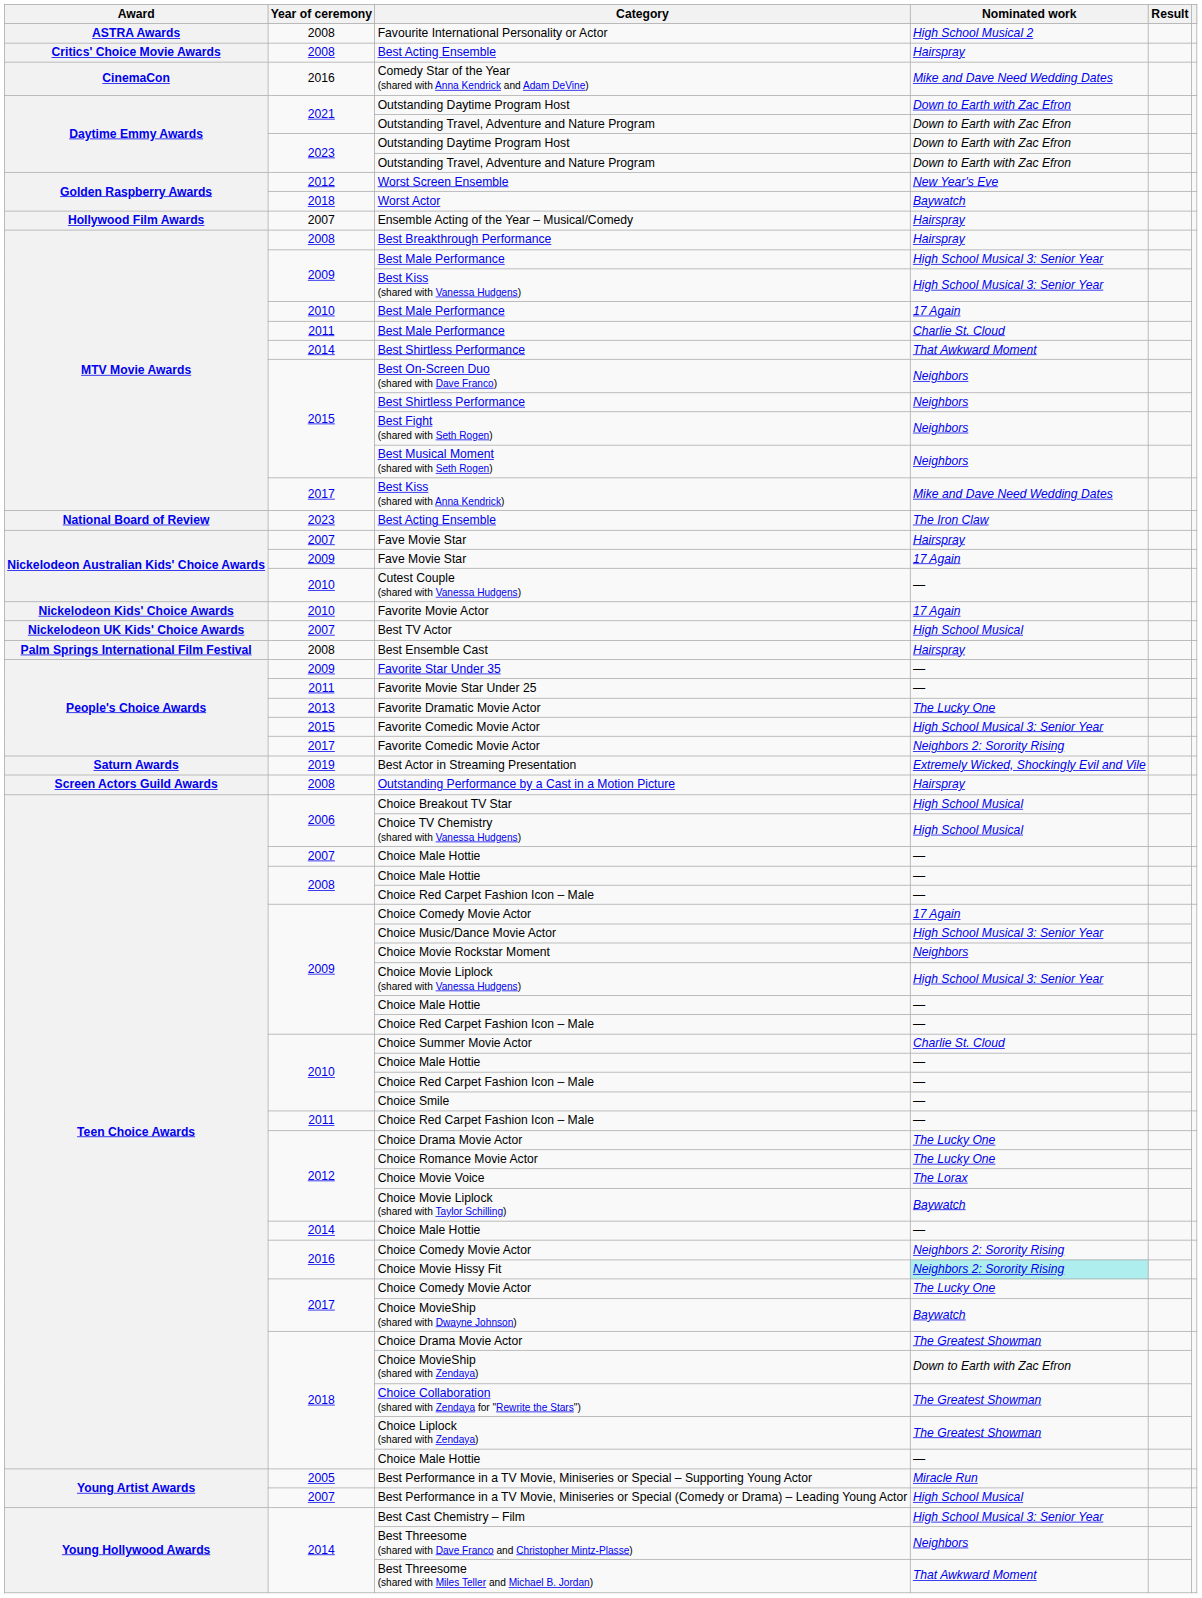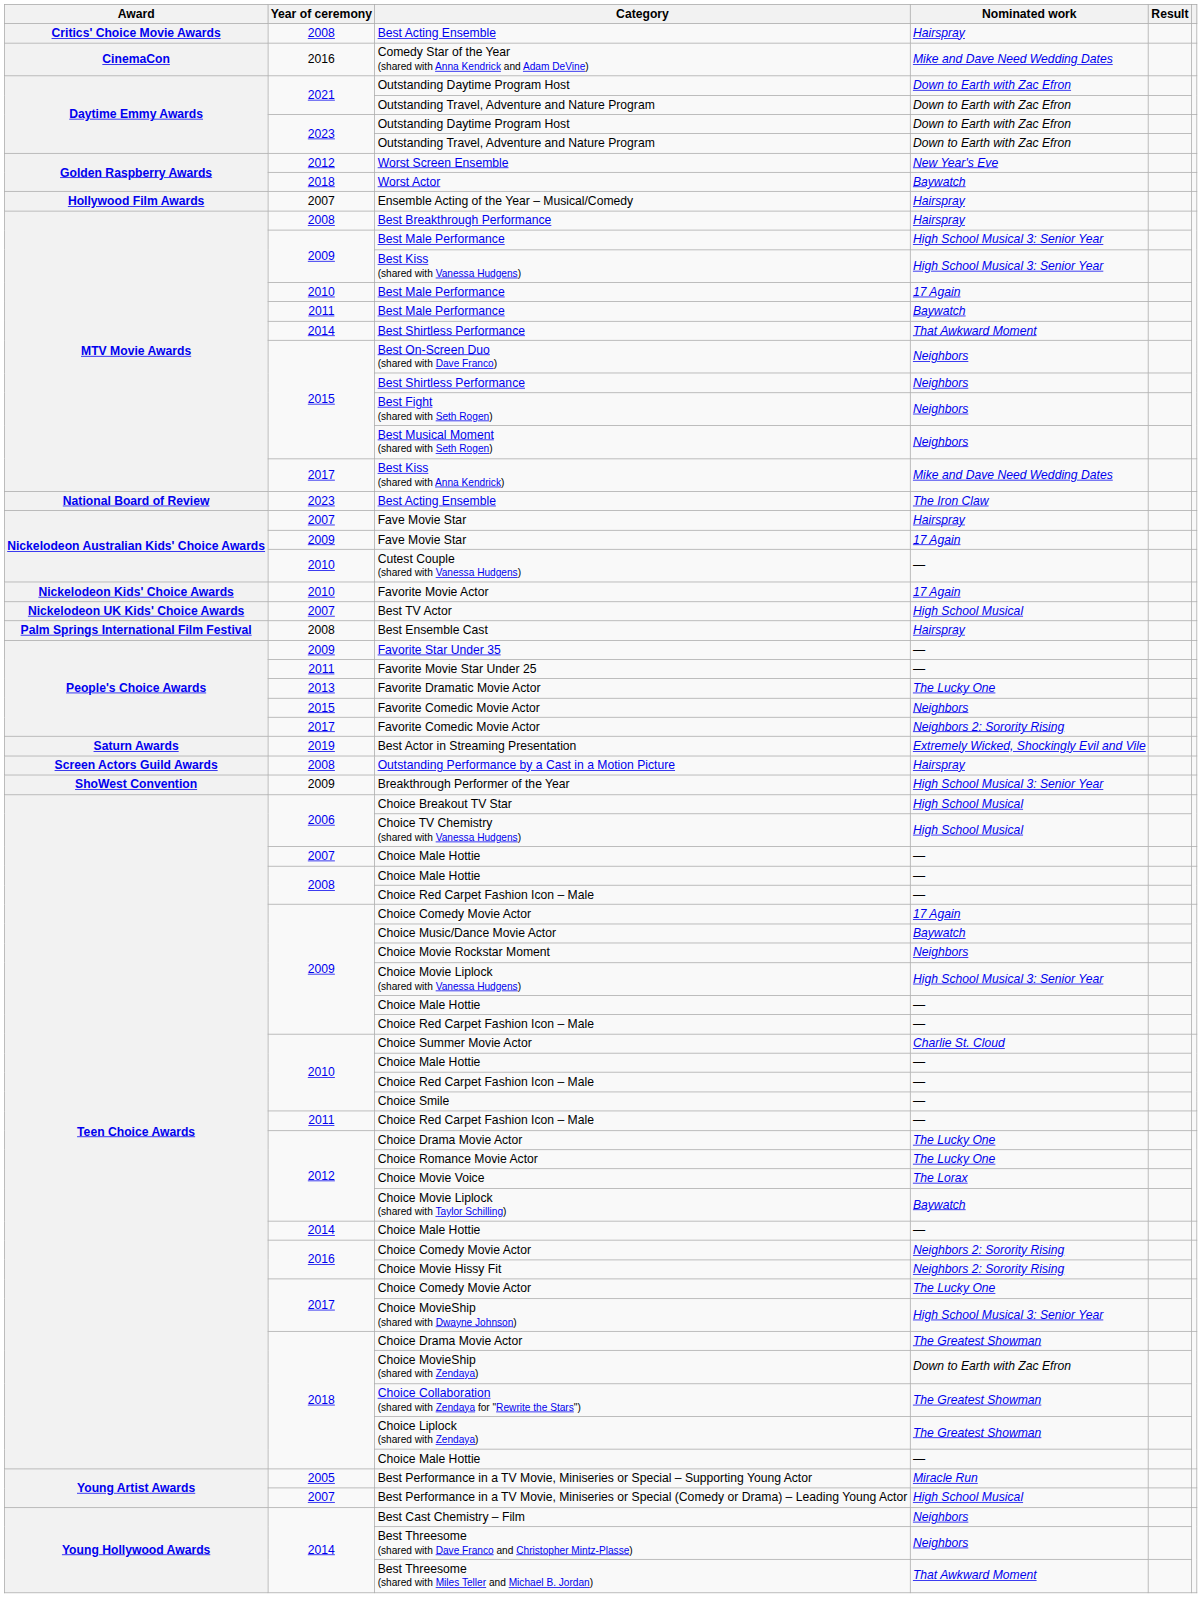 <table class="wikitable plainrowheaders sortable">
 <tr style="background:#ccc; text-align:center;">
 <th scope="col">Award</th>
 <th scope="col">Year of ceremony</th>
 <th scope="col">Category</th>
 <th scope="col">Nominated work</th>
 <th scope="col">Result</th>
 <th scope="col" class="unsortable"></th>
-</tr>
-<tr>
-<th scope="row"><a href='#'>ASTRA Awards</a></th>
-<td style="text-align:center">2008</td>
-<td>Favourite International Personality or Actor</td>
-<td><em><a href='#'>High School Musical 2</a></em></td>
-<td></td>
-<td style="text-align:center"></td>
 </tr>
 <tr>
 <th scope="row"><a href='#'>Critics' Choice Movie Awards</a></th>
 <td style="text-align:center"><a href='#'>2008</a></td>
 <td><a href='#'>Best Acting Ensemble</a></td>
 <td><em><a href='#'>Hairspray</a></em></td>
 <td></td>
 <td style="text-align:center"></td>
 </tr>
 <tr>
 <th scope="row"><a href='#'>CinemaCon</a></th>
 <td style="text-align:center">2016</td>
 <td>Comedy Star of the Year<br><small>(shared with <a href='#'>Anna Kendrick</a> and <a href='#'>Adam DeVine</a>)</small></td>
 <td><em><a href='#'>Mike and Dave Need Wedding Dates</a></em></td>
 <td></td>
 <td style="text-align:center"></td>
 </tr>
 <tr>
 <th scope="row" rowspan="4"><a href='#'>Daytime Emmy Awards</a></th>
 <td rowspan="2" style="text-align:center"><a href='#'>2021</a></td>
 <td>Outstanding Daytime Program Host</td>
 <td><em><a href='#'>Down to Earth with Zac Efron</a></em></td>
 <td></td>
 <td rowspan="2" style="text-align:center"></td>
 </tr>
 <tr>
 <td>Outstanding Travel, Adventure and Nature Program</td>
 <td><em>Down to Earth with Zac Efron</em></td>
 <td></td>
 </tr>
 <tr>
 <td rowspan="2" style="text-align:center"><a href='#'>2023</a></td>
 <td>Outstanding Daytime Program Host</td>
 <td><em>Down to Earth with Zac Efron</em></td>
 <td></td>
 <td rowspan="2" style="text-align:center"></td>
 </tr>
 <tr>
 <td>Outstanding Travel, Adventure and Nature Program</td>
 <td><em>Down to Earth with Zac Efron</em></td>
 <td></td>
 </tr>
 <tr>
 <th scope="row" rowspan="2"><a href='#'>Golden Raspberry Awards</a></th>
 <td style="text-align:center"><a href='#'>2012</a></td>
 <td><a href='#'>Worst Screen Ensemble</a></td>
 <td><em><a href='#'>New Year's Eve</a></em></td>
 <td></td>
 <td style="text-align:center"></td>
 </tr>
 <tr>
 <td style="text-align:center"><a href='#'>2018</a></td>
 <td><a href='#'>Worst Actor</a></td>
 <td><em><a href='#'>Baywatch</a></em></td>
 <td></td>
 <td style="text-align:center"></td>
 </tr>
 <tr>
 <th scope="row"><a href='#'>Hollywood Film Awards</a></th>
 <td style="text-align:center">2007</td>
 <td>Ensemble Acting of the Year – Musical/Comedy</td>
 <td><em><a href='#'>Hairspray</a></em></td>
 <td></td>
 <td style="text-align:center"></td>
 </tr>
 <tr>
 <th scope="row" rowspan="11"><a href='#'>MTV Movie Awards</a></th>
 <td style="text-align:center"><a href='#'>2008</a></td>
 <td><a href='#'>Best Breakthrough Performance</a></td>
 <td><em><a href='#'>Hairspray</a></em></td>
 <td></td>
 <td rowspan="10" style="text-align:center"></td>
 </tr>
 <tr>
 <td rowspan="2" style="text-align:center"><a href='#'>2009</a></td>
 <td><a href='#'>Best Male Performance</a></td>
 <td><em><a href='#'>High School Musical 3: Senior Year</a></em></td>
 <td></td>
 </tr>
 <tr>
 <td><a href='#'>Best Kiss</a><br><small>(shared with <a href='#'>Vanessa Hudgens</a>)</small></td>
 <td><em><a href='#'>High School Musical 3: Senior Year</a></em></td>
 <td></td>
 </tr>
 <tr>
 <td style="text-align:center"><a href='#'>2010</a></td>
 <td><a href='#'>Best Male Performance</a></td>
 <td><em><a href='#'>17 Again</a></em></td>
 <td></td>
 </tr>
 <tr>
 <td style="text-align:center"><a href='#'>2011</a></td>
 <td><a href='#'>Best Male Performance</a></td>
-<td><em><a href='#'>Charlie St. Cloud</a></em></td>
+<td><em><a href='#'>Baywatch</a></em></td>
 <td></td>
 </tr>
 <tr>
 <td style="text-align:center"><a href='#'>2014</a></td>
 <td><a href='#'>Best Shirtless Performance</a></td>
 <td><em><a href='#'>That Awkward Moment</a></em></td>
 <td></td>
 </tr>
 <tr>
 <td rowspan="4" style="text-align:center"><a href='#'>2015</a></td>
 <td><a href='#'>Best On-Screen Duo</a><br><small>(shared with <a href='#'>Dave Franco</a>)</small></td>
 <td><em><a href='#'>Neighbors</a></em></td>
 <td></td>
 </tr>
 <tr>
 <td><a href='#'>Best Shirtless Performance</a></td>
 <td><em><a href='#'>Neighbors</a></em></td>
 <td></td>
 </tr>
 <tr>
 <td><a href='#'>Best Fight</a><br><small>(shared with <a href='#'>Seth Rogen</a>)</small></td>
 <td><em><a href='#'>Neighbors</a></em></td>
 <td></td>
 </tr>
 <tr>
 <td><a href='#'>Best Musical Moment</a><br><small>(shared with <a href='#'>Seth Rogen</a>)</small></td>
 <td><em><a href='#'>Neighbors</a></em></td>
 <td></td>
 </tr>
 <tr>
 <td style="text-align:center"><a href='#'>2017</a></td>
 <td><a href='#'>Best Kiss</a><br><small>(shared with <a href='#'>Anna Kendrick</a>)</small></td>
 <td><em><a href='#'>Mike and Dave Need Wedding Dates</a></em></td>
 <td></td>
 <td style="text-align:center"></td>
 </tr>
 <tr>
 <th scope="row"><a href='#'>National Board of Review</a></th>
 <td style="text-align:center"><a href='#'>2023</a></td>
 <td><a href='#'>Best Acting Ensemble</a></td>
 <td data-sort-value="Iron Claw, The"><em><a href='#'>The Iron Claw</a></em></td>
 <td></td>
 <td></td>
 </tr>
 <tr>
 <th scope="row" rowspan="3"><a href='#'>Nickelodeon Australian Kids' Choice Awards</a></th>
 <td style="text-align:center"><a href='#'>2007</a></td>
 <td>Fave Movie Star</td>
 <td><em><a href='#'>Hairspray</a></em></td>
 <td></td>
 <td style="text-align:center"></td>
 </tr>
 <tr>
 <td style="text-align:center"><a href='#'>2009</a></td>
 <td>Fave Movie Star</td>
 <td><em><a href='#'>17 Again</a></em></td>
 <td></td>
 <td style="text-align:center"></td>
 </tr>
 <tr>
 <td style="text-align:center"><a href='#'>2010</a></td>
 <td>Cutest Couple<br><small>(shared with <a href='#'>Vanessa Hudgens</a>)</small></td>
 <td>—</td>
 <td></td>
 <td style="text-align:center"></td>
 </tr>
 <tr>
 <th scope="row"><a href='#'>Nickelodeon Kids' Choice Awards</a></th>
 <td style="text-align:center"><a href='#'>2010</a></td>
 <td>Favorite Movie Actor</td>
 <td><em><a href='#'>17 Again</a></em></td>
 <td></td>
 <td style="text-align:center"></td>
 </tr>
 <tr>
 <th scope="row"><a href='#'>Nickelodeon UK Kids' Choice Awards</a></th>
 <td style="text-align:center"><a href='#'>2007</a></td>
 <td>Best TV Actor</td>
 <td><em><a href='#'>High School Musical</a></em></td>
 <td></td>
 <td style="text-align:center"></td>
 </tr>
 <tr>
 <th scope="row"><a href='#'>Palm Springs International Film Festival</a></th>
 <td style="text-align:center">2008</td>
 <td>Best Ensemble Cast</td>
 <td><em><a href='#'>Hairspray</a></em></td>
 <td></td>
 <td style="text-align:center"></td>
 </tr>
 <tr>
 <th rowspan="5" scope="row"><a href='#'>People's Choice Awards</a></th>
 <td style="text-align:center"><a href='#'>2009</a></td>
 <td><a href='#'>Favorite Star Under 35</a></td>
 <td>—</td>
 <td></td>
 <td style="text-align:center"></td>
 </tr>
 <tr>
 <td style="text-align:center"><a href='#'>2011</a></td>
 <td>Favorite Movie Star Under 25</td>
 <td>—</td>
 <td></td>
 <td style="text-align:center"></td>
 </tr>
 <tr>
 <td style="text-align:center"><a href='#'>2013</a></td>
 <td>Favorite Dramatic Movie Actor</td>
 <td data-sort-value="Lucky One, The"><em><a href='#'>The Lucky One</a></em></td>
 <td></td>
 <td style="text-align:center"></td>
 </tr>
 <tr>
 <td style="text-align:center"><a href='#'>2015</a></td>
 <td>Favorite Comedic Movie Actor</td>
-<td><em><a href='#'>High School Musical 3: Senior Year</a></em></td>
+<td><em><a href='#'>Neighbors</a></em></td>
 <td></td>
 <td style="text-align:center"></td>
 </tr>
 <tr>
 <td style="text-align:center"><a href='#'>2017</a></td>
 <td>Favorite Comedic Movie Actor</td>
 <td><em><a href='#'>Neighbors 2: Sorority Rising</a></em></td>
 <td></td>
 <td style="text-align:center"></td>
 </tr>
 <tr>
 <th scope="row"><a href='#'>Saturn Awards</a></th>
 <td style="text-align:center"><a href='#'>2019</a></td>
 <td>Best Actor in Streaming Presentation</td>
 <td><em><a href='#'>Extremely Wicked, Shockingly Evil and Vile</a></em></td>
 <td></td>
 <td style="text-align:center"></td>
 </tr>
 <tr>
 <th scope="row"><a href='#'>Screen Actors Guild Awards</a></th>
 <td style="text-align:center"><a href='#'>2008</a></td>
 <td><a href='#'>Outstanding Performance by a Cast in a Motion Picture</a></td>
 <td><em><a href='#'>Hairspray</a></em></td>
+<td></td>
+<td style="text-align:center"></td>
+</tr>
+<tr>
+<th scope="row"><a href='#'>ShoWest Convention</a></th>
+<td style="text-align:center">2009</td>
+<td>Breakthrough Performer of the Year</td>
+<td><em><a href='#'>High School Musical 3: Senior Year</a></em></td>
 <td></td>
 <td style="text-align:center"></td>
 </tr>
 <tr>
 <th scope="row" rowspan="30"><a href='#'>Teen Choice Awards</a></th>
 <td rowspan="2" style="text-align:center"><a href='#'>2006</a></td>
 <td>Choice Breakout TV Star</td>
 <td><em><a href='#'>High School Musical</a></em></td>
 <td></td>
 <td rowspan="2" style="text-align:center"></td>
 </tr>
 <tr>
 <td>Choice TV Chemistry<br><small>(shared with <a href='#'>Vanessa Hudgens</a>)</small></td>
 <td><em><a href='#'>High School Musical</a></em></td>
 <td></td>
 </tr>
 <tr>
 <td style="text-align:center"><a href='#'>2007</a></td>
 <td>Choice Male Hottie</td>
 <td>—</td>
 <td></td>
 <td style="text-align:center"></td>
 </tr>
 <tr>
 <td rowspan="2" style="text-align:center"><a href='#'>2008</a></td>
 <td>Choice Male Hottie</td>
 <td>—</td>
 <td></td>
 <td rowspan="2" style="text-align:center"></td>
 </tr>
 <tr>
 <td>Choice Red Carpet Fashion Icon – Male</td>
 <td>—</td>
 <td></td>
 </tr>
 <tr>
 <td rowspan="6" style="text-align:center"><a href='#'>2009</a></td>
 <td>Choice Comedy Movie Actor</td>
 <td><em><a href='#'>17 Again</a></em></td>
 <td></td>
 <td rowspan="6" style="text-align:center"></td>
 </tr>
 <tr>
 <td>Choice Music/Dance Movie Actor</td>
-<td><em><a href='#'>High School Musical 3: Senior Year</a></em></td>
+<td><em><a href='#'>Baywatch</a></em></td>
 <td></td>
 </tr>
 <tr>
 <td>Choice Movie Rockstar Moment</td>
 <td><em><a href='#'>Neighbors</a></em></td>
 <td></td>
 </tr>
 <tr>
 <td>Choice Movie Liplock<br><small>(shared with <a href='#'>Vanessa Hudgens</a>)</small></td>
 <td><em><a href='#'>High School Musical 3: Senior Year</a></em></td>
 <td></td>
 </tr>
 <tr>
 <td>Choice Male Hottie</td>
 <td>—</td>
 <td></td>
 </tr>
 <tr>
 <td>Choice Red Carpet Fashion Icon – Male</td>
 <td>—</td>
 <td></td>
 </tr>
 <tr>
 <td rowspan="4" style="text-align:center"><a href='#'>2010</a></td>
 <td>Choice Summer Movie Actor</td>
 <td><em><a href='#'>Charlie St. Cloud</a></em></td>
 <td></td>
 <td rowspan="4" style="text-align:center"></td>
 </tr>
 <tr>
 <td>Choice Male Hottie</td>
 <td>—</td>
 <td></td>
 </tr>
 <tr>
 <td>Choice Red Carpet Fashion Icon – Male</td>
 <td>—</td>
 <td></td>
 </tr>
 <tr>
 <td>Choice Smile</td>
 <td>—</td>
 <td></td>
 </tr>
 <tr>
 <td style="text-align:center"><a href='#'>2011</a></td>
 <td>Choice Red Carpet Fashion Icon – Male</td>
 <td>—</td>
 <td></td>
 <td style="text-align:center"></td>
 </tr>
 <tr>
 <td rowspan="4" style="text-align:center"><a href='#'>2012</a></td>
 <td>Choice Drama Movie Actor</td>
 <td data-sort-value="Lucky One, The"><em><a href='#'>The Lucky One</a></em></td>
 <td></td>
 <td rowspan="4" style="text-align:center"></td>
 </tr>
 <tr>
 <td>Choice Romance Movie Actor</td>
 <td data-sort-value="Lucky One, The"><em><a href='#'>The Lucky One</a></em></td>
 <td></td>
 </tr>
 <tr>
 <td>Choice Movie Voice</td>
 <td data-sort-value="Lorax, The"><em><a href='#'>The Lorax</a></em></td>
 <td></td>
 </tr>
 <tr>
 <td>Choice Movie Liplock<br><small>(shared with <a href='#'>Taylor Schilling</a>)</small></td>
 <td><em><a href='#'>Baywatch</a></em></td>
 <td></td>
 </tr>
 <tr>
 <td style="text-align:center"><a href='#'>2014</a></td>
 <td>Choice Male Hottie</td>
 <td>—</td>
 <td></td>
 <td style="text-align:center"></td>
 </tr>
 <tr>
 <td rowspan="2" style="text-align:center"><a href='#'>2016</a></td>
 <td>Choice Comedy Movie Actor</td>
 <td><em><a href='#'>Neighbors 2: Sorority Rising</a></em></td>
 <td></td>
 <td rowspan="2" style="text-align:center"></td>
 </tr>
 <tr>
 <td>Choice Movie Hissy Fit</td>
-<td style="background: paleturquoise;"><em><a href='#'>Neighbors 2: Sorority Rising</a></em></td>
+<td><em><a href='#'>Neighbors 2: Sorority Rising</a></em></td>
 <td></td>
 </tr>
 <tr>
 <td rowspan="2" style="text-align:center"><a href='#'>2017</a></td>
 <td>Choice Comedy Movie Actor</td>
 <td data-sort-value="Lucky One, The"><em><a href='#'>The Lucky One</a></em></td>
 <td></td>
 <td rowspan="2" style="text-align:center"></td>
 </tr>
 <tr>
 <td>Choice MovieShip<br><small>(shared with <a href='#'>Dwayne Johnson</a>)</small></td>
-<td><em><a href='#'>Baywatch</a></em></td>
+<td><em><a href='#'>High School Musical 3: Senior Year</a></em></td>
 <td></td>
 </tr>
 <tr>
 <td rowspan="5" style="text-align:center"><a href='#'>2018</a></td>
 <td>Choice Drama Movie Actor</td>
 <td data-sort-value="Greatest Showman, The"><em><a href='#'>The Greatest Showman</a></em></td>
 <td></td>
 <td rowspan="5" style="text-align:center"></td>
 </tr>
 <tr>
 <td>Choice MovieShip<br><small>(shared with <a href='#'>Zendaya</a>)</small></td>
 <td><em>Down to Earth with Zac Efron</em></td>
 <td></td>
 </tr>
 <tr>
 <td><a href='#'>Choice Collaboration</a><br><small>(shared with <a href='#'>Zendaya</a> for "<a href='#'>Rewrite the Stars</a>")</small></td>
 <td data-sort-value="Greatest Showman, The"><em><a href='#'>The Greatest Showman</a></em></td>
 <td></td>
 </tr>
 <tr>
 <td>Choice Liplock<br><small>(shared with <a href='#'>Zendaya</a>)</small></td>
 <td data-sort-value="Greatest Showman, The"><em><a href='#'>The Greatest Showman</a></em></td>
 <td></td>
 </tr>
 <tr>
 <td>Choice Male Hottie</td>
 <td>—</td>
 <td></td>
 </tr>
 <tr>
 <th scope="row" rowspan="2"><a href='#'>Young Artist Awards</a></th>
 <td style="text-align:center"><a href='#'>2005</a></td>
 <td>Best Performance in a TV Movie, Miniseries or Special – Supporting Young Actor</td>
 <td><em><a href='#'>Miracle Run</a></em></td>
 <td></td>
 <td style="text-align:center"></td>
 </tr>
 <tr>
 <td style="text-align:center"><a href='#'>2007</a></td>
 <td>Best Performance in a TV Movie, Miniseries or Special (Comedy or Drama) – Leading Young Actor</td>
 <td><em><a href='#'>High School Musical</a></em></td>
 <td></td>
 <td style="text-align:center"></td>
 </tr>
 <tr>
 <th scope="row" rowspan="3"><a href='#'>Young Hollywood Awards</a></th>
 <td rowspan="3" style="text-align:center"><a href='#'>2014</a></td>
 <td>Best Cast Chemistry – Film</td>
-<td><em><a href='#'>High School Musical 3: Senior Year</a></em></td>
+<td><em><a href='#'>Neighbors</a></em></td>
 <td></td>
 <td rowspan="3" style="text-align:center"></td>
 </tr>
 <tr>
 <td>Best Threesome<br><small>(shared with <a href='#'>Dave Franco</a> and <a href='#'>Christopher Mintz-Plasse</a>)</small></td>
 <td><em><a href='#'>Neighbors</a></em></td>
 <td></td>
 </tr>
 <tr>
 <td>Best Threesome<br><small>(shared with <a href='#'>Miles Teller</a> and <a href='#'>Michael B. Jordan</a>)</small></td>
 <td><em><a href='#'>That Awkward Moment</a></em></td>
 <td></td>
 </tr>
 </table>
